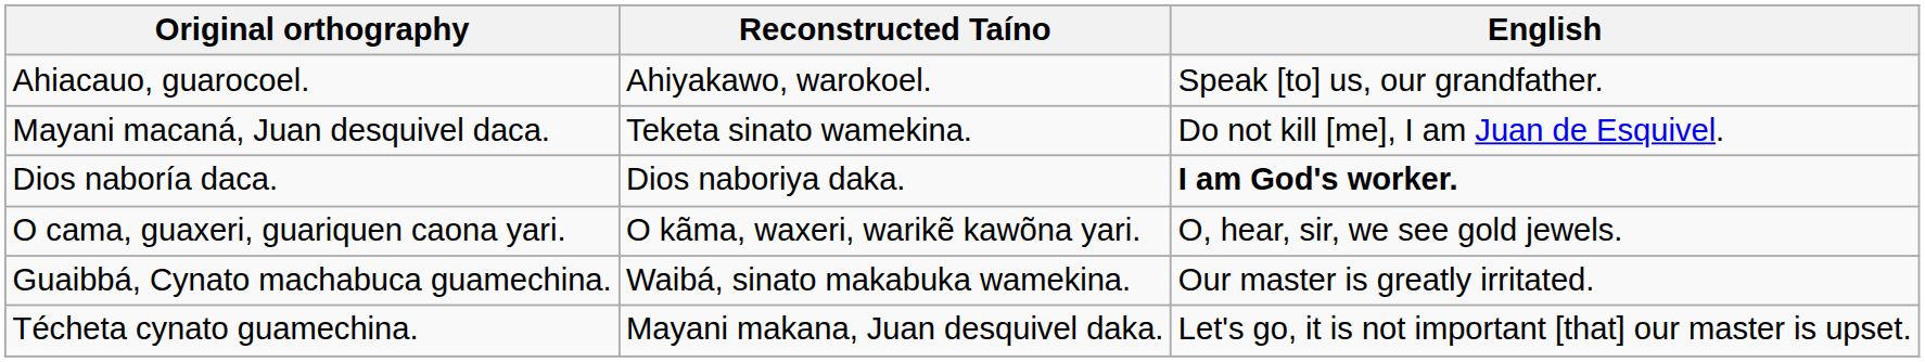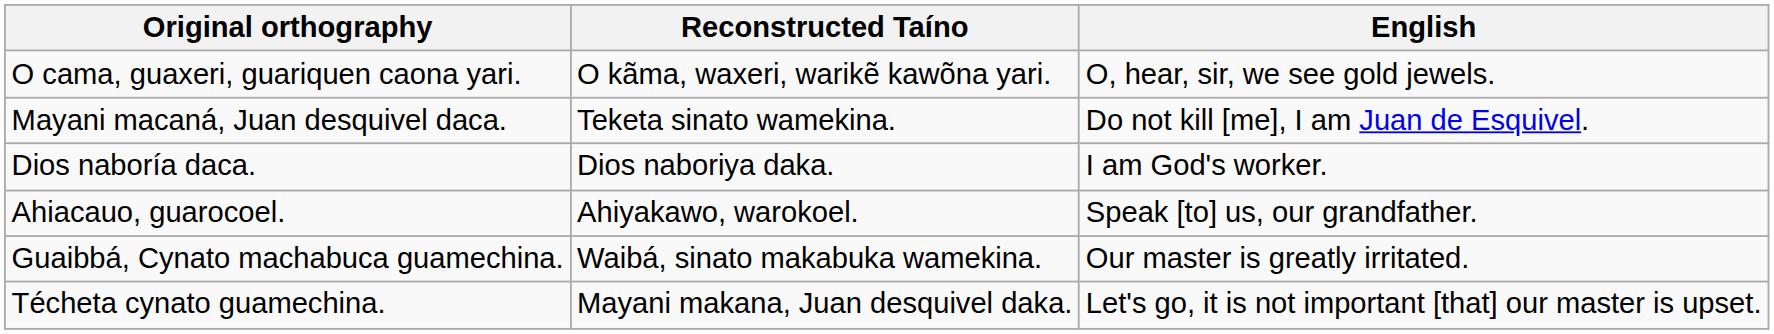 <table class="wikitable" style="white-space: nowrap;">
 <tr>
 <th>Original orthography</th>
 <th>Reconstructed Taíno</th>
 <th>English</th>
 </tr>
 <tr>
-<td>Ahiacauo, guarocoel.</td>
-<td>Ahiyakawo, warokoel.</td>
-<td>Speak [to] us, our grandfather.</td>
+<td>O cama, guaxeri, guariquen caona yari.</td>
+<td>O kãma, waxeri, warikẽ kawõna yari.</td>
+<td>O, hear, sir, we see gold jewels.</td>
 </tr>
 <tr>
 <td>Mayani macaná, Juan desquivel daca.</td>
 <td>Teketa sinato wamekina.</td>
 <td>Do not kill [me], I am <a href='#'>Juan de Esquivel</a>.</td>
 </tr>
 <tr>
 <td>Dios naboría daca.</td>
 <td>Dios naboriya daka.</td>
-<td><strong>I am God's worker.</strong></td>
+<td>I am God's worker.</td>
 </tr>
 <tr>
-<td>O cama, guaxeri, guariquen caona yari.</td>
-<td>O kãma, waxeri, warikẽ kawõna yari.</td>
-<td>O, hear, sir, we see gold jewels.</td>
+<td>Ahiacauo, guarocoel.</td>
+<td>Ahiyakawo, warokoel.</td>
+<td>Speak [to] us, our grandfather.</td>
 </tr>
 <tr>
 <td>Guaibbá, Cynato machabuca guamechina.</td>
 <td>Waibá, sinato makabuka wamekina.</td>
 <td>Our master is greatly irritated.</td>
 </tr>
 <tr>
 <td>Técheta cynato guamechina.</td>
 <td>Mayani makana, Juan desquivel daka.</td>
 <td>Let's go, it is not important [that] our master is upset.</td>
 </tr>
 </table>
